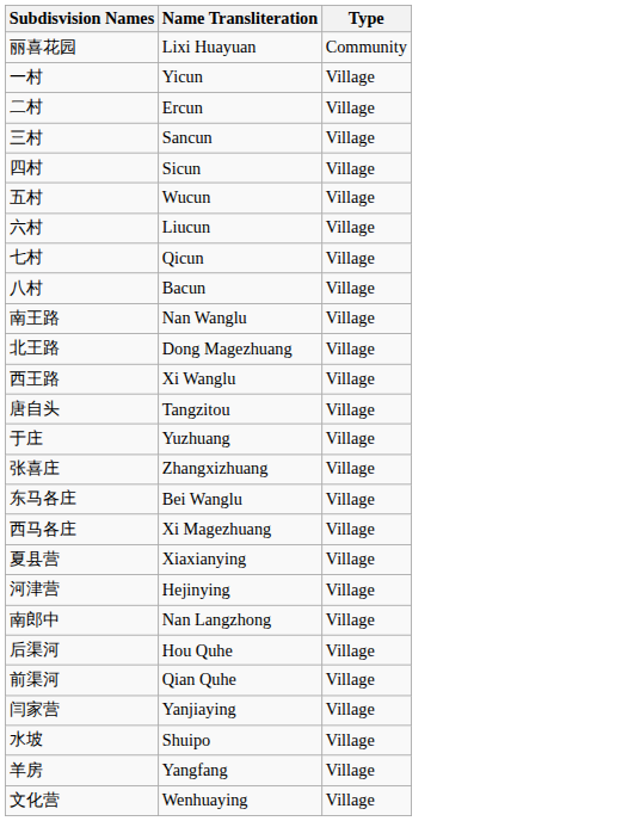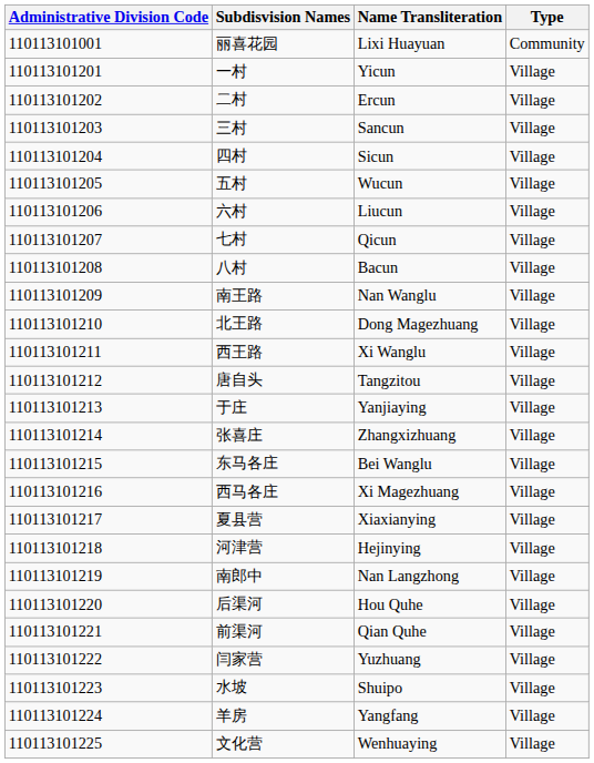 <table class="wikitable sortable">
 <tr>
+<th><a href='#'>Administrative Division Code</a></th>
 <th>Subdisvision Names</th>
 <th>Name Transliteration</th>
 <th>Type</th>
 </tr>
 <tr>
+<td>110113101001</td>
 <td>丽喜花园</td>
 <td>Lixi Huayuan</td>
 <td>Community</td>
 </tr>
 <tr>
+<td>110113101201</td>
 <td>一村</td>
 <td>Yicun</td>
 <td>Village</td>
 </tr>
 <tr>
+<td>110113101202</td>
 <td>二村</td>
 <td>Ercun</td>
 <td>Village</td>
 </tr>
 <tr>
+<td>110113101203</td>
 <td>三村</td>
 <td>Sancun</td>
 <td>Village</td>
 </tr>
 <tr>
+<td>110113101204</td>
 <td>四村</td>
 <td>Sicun</td>
 <td>Village</td>
 </tr>
 <tr>
+<td>110113101205</td>
 <td>五村</td>
 <td>Wucun</td>
 <td>Village</td>
 </tr>
 <tr>
+<td>110113101206</td>
 <td>六村</td>
 <td>Liucun</td>
 <td>Village</td>
 </tr>
 <tr>
+<td>110113101207</td>
 <td>七村</td>
 <td>Qicun</td>
 <td>Village</td>
 </tr>
 <tr>
+<td>110113101208</td>
 <td>八村</td>
 <td>Bacun</td>
 <td>Village</td>
 </tr>
 <tr>
+<td>110113101209</td>
 <td>南王路</td>
 <td>Nan Wanglu</td>
 <td>Village</td>
 </tr>
 <tr>
+<td>110113101210</td>
 <td>北王路</td>
 <td>Dong Magezhuang</td>
 <td>Village</td>
 </tr>
 <tr>
+<td>110113101211</td>
 <td>西王路</td>
 <td>Xi Wanglu</td>
 <td>Village</td>
 </tr>
 <tr>
+<td>110113101212</td>
 <td>唐自头</td>
 <td>Tangzitou</td>
 <td>Village</td>
 </tr>
 <tr>
+<td>110113101213</td>
 <td>于庄</td>
-<td>Yuzhuang</td>
+<td>Yanjiaying</td>
 <td>Village</td>
 </tr>
 <tr>
+<td>110113101214</td>
 <td>张喜庄</td>
 <td>Zhangxizhuang</td>
 <td>Village</td>
 </tr>
 <tr>
+<td>110113101215</td>
 <td>东马各庄</td>
 <td>Bei Wanglu</td>
 <td>Village</td>
 </tr>
 <tr>
+<td>110113101216</td>
 <td>西马各庄</td>
 <td>Xi Magezhuang</td>
 <td>Village</td>
 </tr>
 <tr>
+<td>110113101217</td>
 <td>夏县营</td>
 <td>Xiaxianying</td>
 <td>Village</td>
 </tr>
 <tr>
+<td>110113101218</td>
 <td>河津营</td>
 <td>Hejinying</td>
 <td>Village</td>
 </tr>
 <tr>
+<td>110113101219</td>
 <td>南郎中</td>
 <td>Nan Langzhong</td>
 <td>Village</td>
 </tr>
 <tr>
+<td>110113101220</td>
 <td>后渠河</td>
 <td>Hou Quhe</td>
 <td>Village</td>
 </tr>
 <tr>
+<td>110113101221</td>
 <td>前渠河</td>
 <td>Qian Quhe</td>
 <td>Village</td>
 </tr>
 <tr>
+<td>110113101222</td>
 <td>闫家营</td>
-<td>Yanjiaying</td>
+<td>Yuzhuang</td>
 <td>Village</td>
 </tr>
 <tr>
+<td>110113101223</td>
 <td>水坡</td>
 <td>Shuipo</td>
 <td>Village</td>
 </tr>
 <tr>
+<td>110113101224</td>
 <td>羊房</td>
 <td>Yangfang</td>
 <td>Village</td>
 </tr>
 <tr>
+<td>110113101225</td>
 <td>文化营</td>
 <td>Wenhuaying</td>
 <td>Village</td>
 </tr>
 </table>
